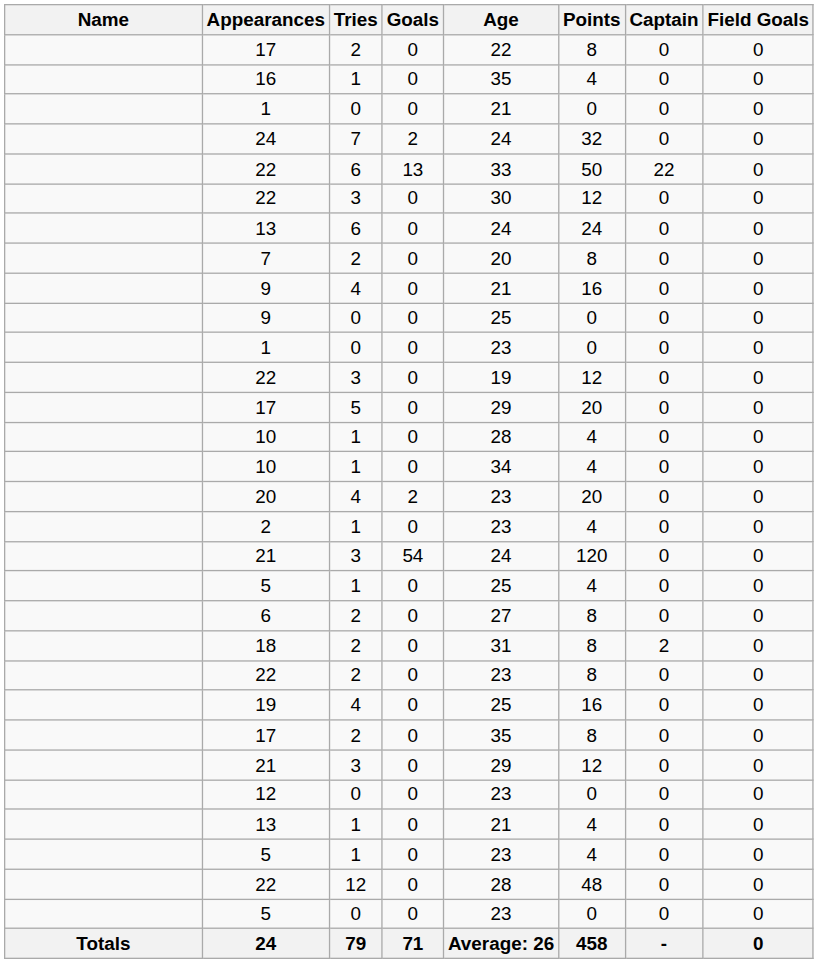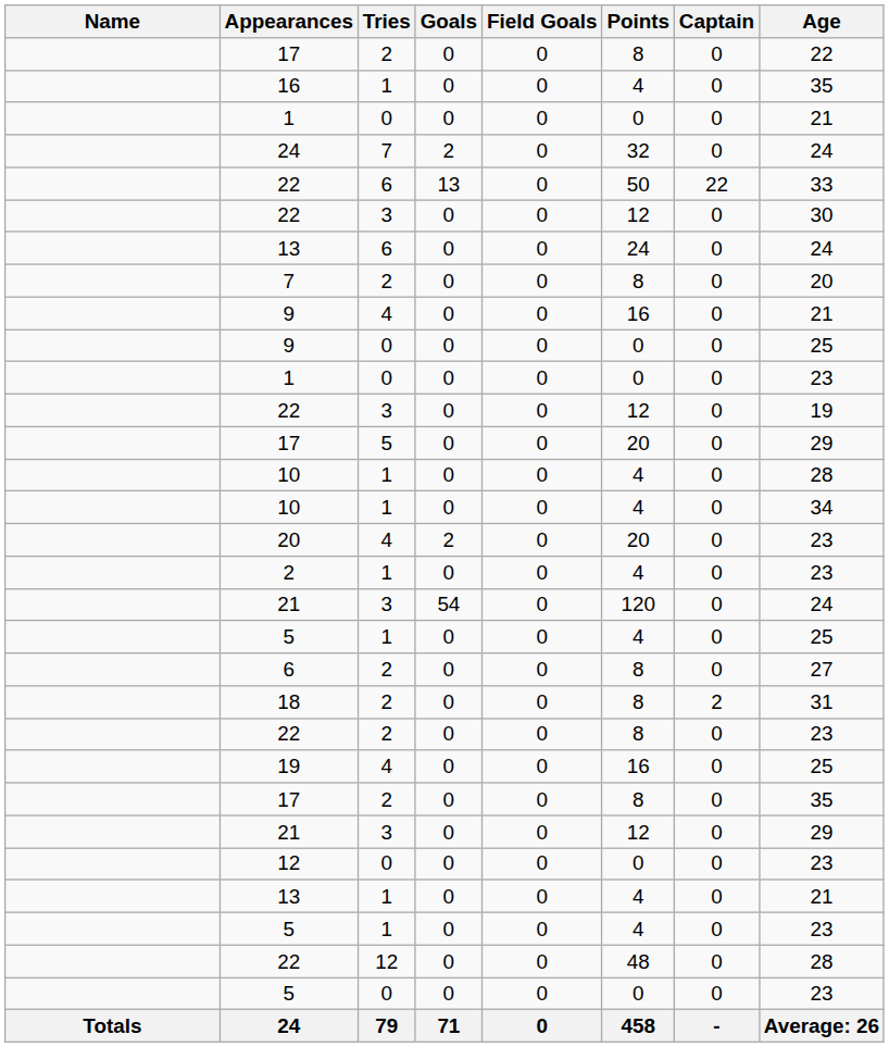 <table class="wikitable sortable" style="text-align: center; font-size:90%">
 <tr>
 <th style="width:10em">Name</th>
 <th>Appearances</th>
 <th>Tries</th>
 <th>Goals</th>
-<th>Age</th>
+<th>Field Goals</th>
 <th>Points</th>
 <th>Captain</th>
-<th>Field Goals</th>
+<th>Age</th>
 </tr>
 <tr>
 <td></td>
 <td>17</td>
 <td>2</td>
 <td>0</td>
-<td>22</td>
+<td>0</td>
 <td>8</td>
 <td>0</td>
-<td>0</td>
+<td>22</td>
 </tr>
 <tr>
 <td></td>
 <td>16</td>
 <td>1</td>
 <td>0</td>
-<td>35</td>
+<td>0</td>
 <td>4</td>
 <td>0</td>
-<td>0</td>
+<td>35</td>
 </tr>
 <tr>
 <td></td>
 <td>1</td>
 <td>0</td>
 <td>0</td>
-<td>21</td>
 <td>0</td>
 <td>0</td>
 <td>0</td>
+<td>21</td>
 </tr>
 <tr>
 <td></td>
 <td>24</td>
 <td>7</td>
 <td>2</td>
-<td>24</td>
+<td>0</td>
 <td>32</td>
 <td>0</td>
-<td>0</td>
+<td>24</td>
 </tr>
 <tr>
 <td></td>
 <td>22</td>
 <td>6</td>
 <td>13</td>
-<td>33</td>
+<td>0</td>
 <td>50</td>
 <td>22</td>
-<td>0</td>
+<td>33</td>
 </tr>
 <tr>
 <td></td>
 <td>22</td>
 <td>3</td>
 <td>0</td>
-<td>30</td>
+<td>0</td>
 <td>12</td>
 <td>0</td>
-<td>0</td>
+<td>30</td>
 </tr>
 <tr>
 <td></td>
 <td>13</td>
 <td>6</td>
 <td>0</td>
-<td>24</td>
+<td>0</td>
 <td>24</td>
 <td>0</td>
-<td>0</td>
+<td>24</td>
 </tr>
 <tr>
 <td></td>
 <td>7</td>
 <td>2</td>
 <td>0</td>
-<td>20</td>
+<td>0</td>
 <td>8</td>
 <td>0</td>
-<td>0</td>
+<td>20</td>
 </tr>
 <tr>
 <td></td>
 <td>9</td>
 <td>4</td>
 <td>0</td>
-<td>21</td>
+<td>0</td>
 <td>16</td>
 <td>0</td>
-<td>0</td>
+<td>21</td>
 </tr>
 <tr>
 <td></td>
 <td>9</td>
 <td>0</td>
 <td>0</td>
-<td>25</td>
 <td>0</td>
 <td>0</td>
 <td>0</td>
+<td>25</td>
 </tr>
 <tr>
 <td></td>
 <td>1</td>
 <td>0</td>
 <td>0</td>
-<td>23</td>
 <td>0</td>
 <td>0</td>
 <td>0</td>
+<td>23</td>
 </tr>
 <tr>
 <td></td>
 <td>22</td>
 <td>3</td>
 <td>0</td>
-<td>19</td>
+<td>0</td>
 <td>12</td>
 <td>0</td>
-<td>0</td>
+<td>19</td>
 </tr>
 <tr>
 <td></td>
 <td>17</td>
 <td>5</td>
 <td>0</td>
-<td>29</td>
+<td>0</td>
 <td>20</td>
 <td>0</td>
-<td>0</td>
+<td>29</td>
 </tr>
 <tr>
 <td></td>
 <td>10</td>
 <td>1</td>
 <td>0</td>
-<td>28</td>
+<td>0</td>
 <td>4</td>
 <td>0</td>
-<td>0</td>
+<td>28</td>
 </tr>
 <tr>
 <td></td>
 <td>10</td>
 <td>1</td>
 <td>0</td>
-<td>34</td>
+<td>0</td>
 <td>4</td>
 <td>0</td>
-<td>0</td>
+<td>34</td>
 </tr>
 <tr>
 <td></td>
 <td>20</td>
 <td>4</td>
 <td>2</td>
-<td>23</td>
+<td>0</td>
 <td>20</td>
 <td>0</td>
-<td>0</td>
+<td>23</td>
 </tr>
 <tr>
 <td></td>
 <td>2</td>
 <td>1</td>
 <td>0</td>
-<td>23</td>
+<td>0</td>
 <td>4</td>
 <td>0</td>
-<td>0</td>
+<td>23</td>
 </tr>
 <tr>
 <td></td>
 <td>21</td>
 <td>3</td>
 <td>54</td>
-<td>24</td>
+<td>0</td>
 <td>120</td>
 <td>0</td>
-<td>0</td>
+<td>24</td>
 </tr>
 <tr>
 <td></td>
 <td>5</td>
 <td>1</td>
 <td>0</td>
-<td>25</td>
+<td>0</td>
 <td>4</td>
 <td>0</td>
-<td>0</td>
+<td>25</td>
 </tr>
 <tr>
 <td></td>
 <td>6</td>
 <td>2</td>
 <td>0</td>
-<td>27</td>
+<td>0</td>
 <td>8</td>
 <td>0</td>
-<td>0</td>
+<td>27</td>
 </tr>
 <tr>
 <td></td>
 <td>18</td>
 <td>2</td>
 <td>0</td>
-<td>31</td>
+<td>0</td>
 <td>8</td>
 <td>2</td>
-<td>0</td>
+<td>31</td>
 </tr>
 <tr>
 <td></td>
 <td>22</td>
 <td>2</td>
 <td>0</td>
-<td>23</td>
+<td>0</td>
 <td>8</td>
 <td>0</td>
-<td>0</td>
+<td>23</td>
 </tr>
 <tr>
 <td></td>
 <td>19</td>
 <td>4</td>
 <td>0</td>
-<td>25</td>
+<td>0</td>
 <td>16</td>
 <td>0</td>
-<td>0</td>
+<td>25</td>
 </tr>
 <tr>
 <td></td>
 <td>17</td>
 <td>2</td>
 <td>0</td>
-<td>35</td>
+<td>0</td>
 <td>8</td>
 <td>0</td>
-<td>0</td>
+<td>35</td>
 </tr>
 <tr>
 <td></td>
 <td>21</td>
 <td>3</td>
 <td>0</td>
-<td>29</td>
+<td>0</td>
 <td>12</td>
 <td>0</td>
-<td>0</td>
+<td>29</td>
 </tr>
 <tr>
 <td></td>
 <td>12</td>
 <td>0</td>
 <td>0</td>
-<td>23</td>
 <td>0</td>
 <td>0</td>
 <td>0</td>
+<td>23</td>
 </tr>
 <tr>
 <td></td>
 <td>13</td>
 <td>1</td>
 <td>0</td>
-<td>21</td>
+<td>0</td>
 <td>4</td>
 <td>0</td>
-<td>0</td>
+<td>21</td>
 </tr>
 <tr>
 <td></td>
 <td>5</td>
 <td>1</td>
 <td>0</td>
-<td>23</td>
+<td>0</td>
 <td>4</td>
 <td>0</td>
-<td>0</td>
+<td>23</td>
 </tr>
 <tr>
 <td></td>
 <td>22</td>
 <td>12</td>
 <td>0</td>
-<td>28</td>
+<td>0</td>
 <td>48</td>
 <td>0</td>
-<td>0</td>
+<td>28</td>
 </tr>
 <tr>
 <td></td>
 <td>5</td>
 <td>0</td>
 <td>0</td>
-<td>23</td>
 <td>0</td>
 <td>0</td>
 <td>0</td>
+<td>23</td>
 </tr>
 <tr class="sortbottom">
 <th>Totals</th>
 <th>24</th>
 <th>79</th>
 <th>71</th>
-<th>Average: 26</th>
+<th>0</th>
 <th>458</th>
 <th>-</th>
-<th>0</th>
+<th>Average: 26</th>
 </tr>
 </table>
